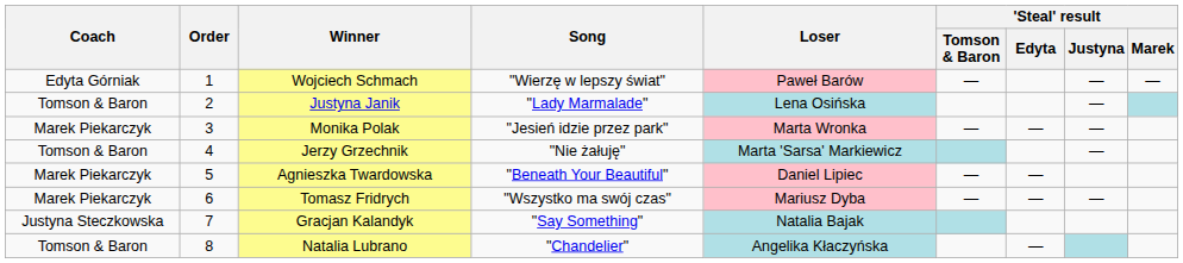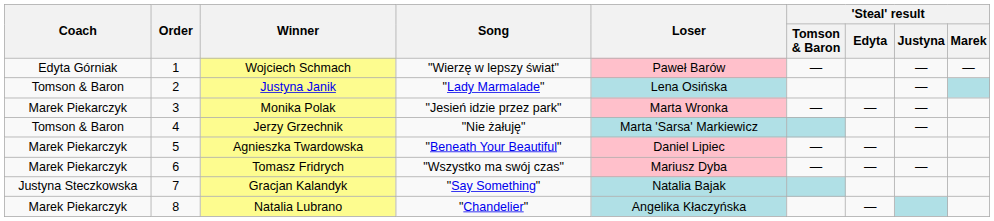 <table class="wikitable" style="text-align: center; width:100%;">
 <tr>
 <th rowspan="2" width="15%">Coach</th>
 <th rowspan="2" width="05%">Order</th>
 <th rowspan="2" width="20%">Winner</th>
 <th rowspan="2" width="20%">Song</th>
 <th rowspan="2" width="20%">Loser</th>
 <th colspan="4" width="20%">'Steal' result</th>
 </tr>
 <tr>
 <th width="06%">Tomson <br> & Baron</th>
 <th width="05%">Edyta</th>
 <th width="05%">Justyna</th>
 <th width="05%">Marek</th>
 </tr>
 <tr>
 <td>Edyta Górniak</td>
 <td>1</td>
 <td style="background:#fdfc8f;">Wojciech Schmach</td>
 <td>"Wierzę w lepszy świat"</td>
 <td style="background:pink;">Paweł Barów</td>
 <td>—</td>
 <td></td>
 <td>—</td>
 <td>—</td>
 </tr>
 <tr>
 <td>Tomson & Baron</td>
 <td>2</td>
 <td style="background:#fdfc8f;"><a href='#'>Justyna Janik</a></td>
 <td>"<a href='#'>Lady Marmalade</a>"</td>
 <td style="background:#B0E0E6;">Lena Osińska</td>
 <td></td>
 <td><strong></strong></td>
 <td>—</td>
 <td style="background:#b0e0e6;"><strong></strong></td>
 </tr>
 <tr>
 <td>Marek Piekarczyk</td>
 <td>3</td>
 <td style="background:#fdfc8f;">Monika Polak</td>
 <td>"Jesień idzie przez park"</td>
 <td style="background:pink;">Marta Wronka</td>
 <td>—</td>
 <td>—</td>
 <td>—</td>
 <td></td>
 </tr>
 <tr>
 <td>Tomson & Baron</td>
 <td>4</td>
 <td style="background:#fdfc8f;">Jerzy Grzechnik</td>
 <td>"Nie żałuję"</td>
 <td style="background:#B0E0E6;">Marta 'Sarsa' Markiewicz</td>
 <td style="background:#b0e0e6;"><strong></strong></td>
 <td></td>
 <td>—</td>
 <td></td>
 </tr>
 <tr>
 <td>Marek Piekarczyk</td>
 <td>5</td>
 <td style="background:#fdfc8f;">Agnieszka Twardowska</td>
 <td>"<a href='#'>Beneath Your Beautiful</a>"</td>
 <td style="background:pink;">Daniel Lipiec</td>
 <td>—</td>
 <td>—</td>
 <td></td>
 <td></td>
 </tr>
 <tr>
 <td>Marek Piekarczyk</td>
 <td>6</td>
 <td style="background:#fdfc8f;">Tomasz Fridrych</td>
 <td>"Wszystko ma swój czas"</td>
 <td style="background:pink;">Mariusz Dyba</td>
 <td>—</td>
 <td>—</td>
 <td>—</td>
 <td></td>
 </tr>
 <tr>
 <td>Justyna Steczkowska</td>
 <td>7</td>
 <td style="background:#fdfc8f;">Gracjan Kalandyk</td>
 <td>"<a href='#'>Say Something</a>"</td>
 <td style="background:#B0E0E6;">Natalia Bajak</td>
 <td style="background:#b0e0e6;"><strong></strong></td>
 <td><strong></strong></td>
 <td></td>
 <td><strong></strong></td>
 </tr>
 <tr>
-<td>Tomson & Baron</td>
+<td>Marek Piekarczyk</td>
 <td>8</td>
 <td style="background:#fdfc8f;">Natalia Lubrano</td>
 <td>"<a href='#'>Chandelier</a>"</td>
 <td style="background:#B0E0E6;">Angelika Kłaczyńska</td>
 <td></td>
 <td>—</td>
 <td style="background:#b0e0e6;"><strong></strong></td>
 <td><strong></strong></td>
 </tr>
 </table>
